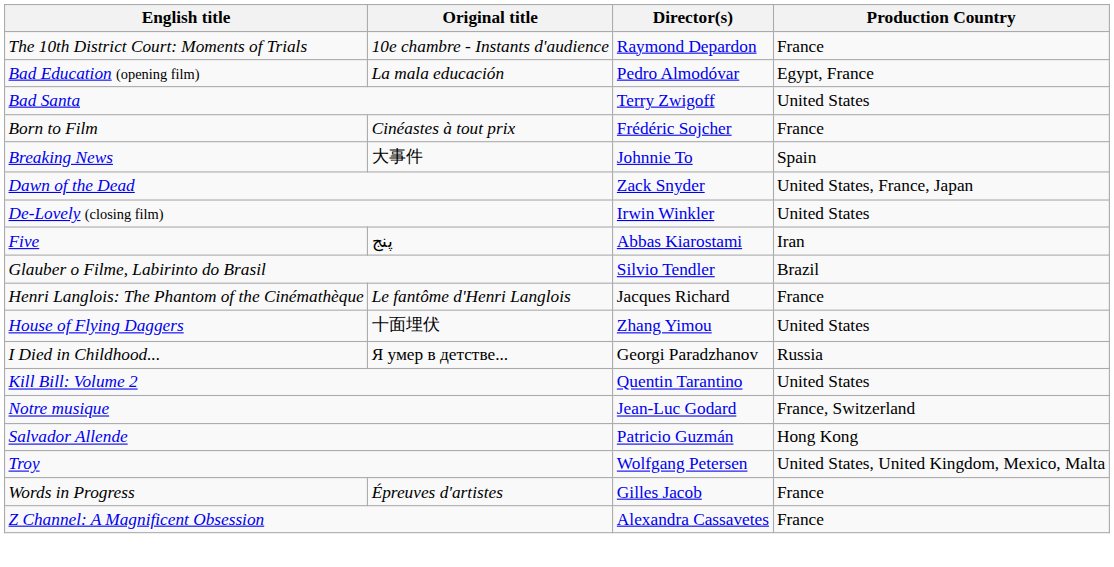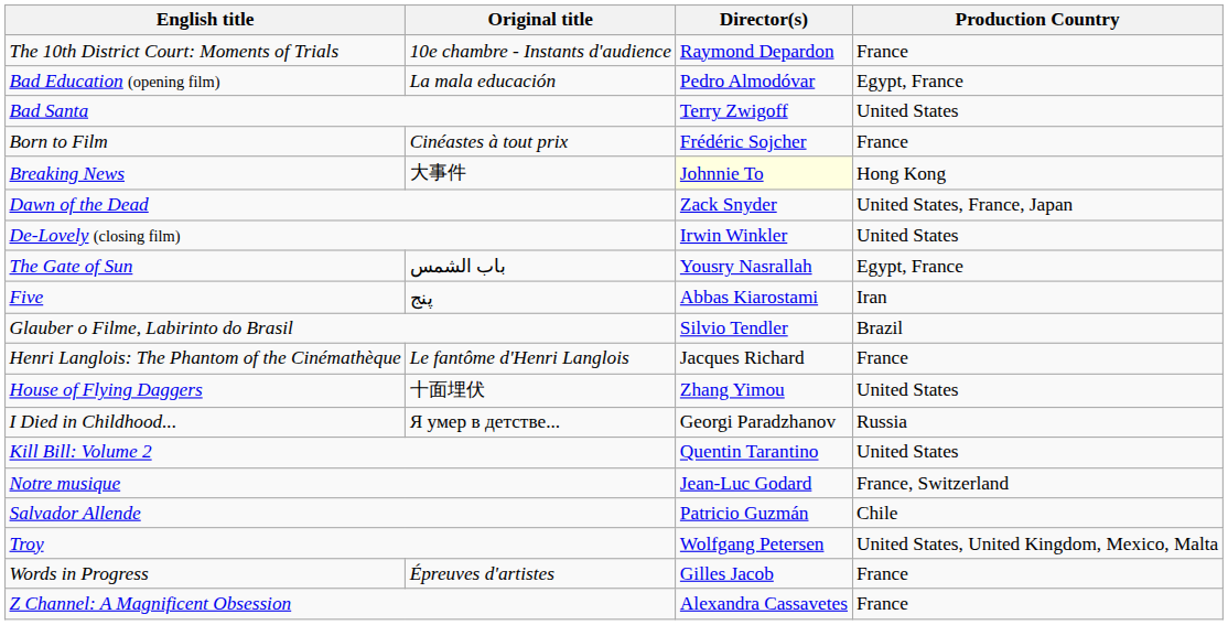 <table class="wikitable">
 <tr>
 <th>English title</th>
 <th>Original title</th>
 <th>Director(s)</th>
 <th>Production Country</th>
 </tr>
 <tr>
 <td><em>The 10th District Court: Moments of Trials</em></td>
 <td><em>10e chambre - Instants d'audience</em></td>
 <td><a href='#'>Raymond Depardon</a></td>
 <td>France</td>
 </tr>
 <tr>
 <td><em><a href='#'>Bad Education</a></em> <small>(opening film)</small></td>
 <td><em>La mala educación</em></td>
 <td><a href='#'>Pedro Almodóvar</a></td>
 <td>Egypt, France</td>
 </tr>
 <tr>
 <td colspan="2"><em><a href='#'>Bad Santa</a></em></td>
 <td><a href='#'>Terry Zwigoff</a></td>
 <td>United States</td>
 </tr>
 <tr>
 <td><em>Born to Film</em></td>
 <td><em>Cinéastes à tout prix</em></td>
 <td><a href='#'>Frédéric Sojcher</a></td>
 <td>France</td>
 </tr>
 <tr>
 <td><em><a href='#'>Breaking News</a></em></td>
 <td>大事件</td>
-<td><a href='#'>Johnnie To</a></td>
-<td>Spain</td>
+<td style="background: lightyellow;"><a href='#'>Johnnie To</a></td>
+<td>Hong Kong</td>
 </tr>
 <tr>
 <td colspan="2"><em><a href='#'>Dawn of the Dead</a></em></td>
 <td><a href='#'>Zack Snyder</a></td>
 <td>United States, France, Japan</td>
 </tr>
 <tr>
 <td colspan="2"><em><a href='#'>De-Lovely</a></em> <small>(closing film)</small></td>
 <td><a href='#'>Irwin Winkler</a></td>
 <td>United States</td>
+</tr>
+<tr>
+<td><em><a href='#'>The Gate of Sun</a></em></td>
+<td>باب الشمس</td>
+<td><a href='#'>Yousry Nasrallah</a></td>
+<td>Egypt, France</td>
 </tr>
 <tr>
 <td><em><a href='#'>Five</a></em></td>
 <td>پنج</td>
 <td><a href='#'>Abbas Kiarostami</a></td>
 <td>Iran</td>
 </tr>
 <tr>
 <td colspan="2"><em>Glauber o Filme, Labirinto do Brasil</em></td>
 <td><a href='#'>Silvio Tendler</a></td>
 <td>Brazil</td>
 </tr>
 <tr>
 <td><em>Henri Langlois: The Phantom of the Cinémathèque</em></td>
 <td><em>Le fantôme d'Henri Langlois</em></td>
 <td>Jacques Richard</td>
 <td>France</td>
 </tr>
 <tr>
 <td><em><a href='#'>House of Flying Daggers</a></em></td>
 <td>十面埋伏</td>
 <td><a href='#'>Zhang Yimou</a></td>
 <td>United States</td>
 </tr>
 <tr>
 <td><em>I Died in Childhood...</em></td>
 <td>Я умер в детстве...</td>
 <td>Georgi Paradzhanov</td>
 <td>Russia</td>
 </tr>
 <tr>
 <td colspan="2"><em><a href='#'>Kill Bill: Volume 2</a></em></td>
 <td><a href='#'>Quentin Tarantino</a></td>
 <td>United States</td>
 </tr>
 <tr>
 <td colspan="2"><em><a href='#'>Notre musique</a></em></td>
 <td><a href='#'>Jean-Luc Godard</a></td>
 <td>France, Switzerland</td>
 </tr>
 <tr>
 <td colspan="2"><em><a href='#'>Salvador Allende</a></em></td>
 <td><a href='#'>Patricio Guzmán</a></td>
-<td>Hong Kong</td>
+<td>Chile</td>
 </tr>
 <tr>
 <td colspan="2"><em><a href='#'>Troy</a></em></td>
 <td><a href='#'>Wolfgang Petersen</a></td>
 <td>United States, United Kingdom, Mexico, Malta</td>
 </tr>
 <tr>
 <td><em>Words in Progress</em></td>
 <td><em>Épreuves d'artistes</em></td>
 <td><a href='#'>Gilles Jacob</a></td>
 <td>France</td>
 </tr>
 <tr>
 <td colspan="2"><em><a href='#'>Z Channel: A Magnificent Obsession</a></em></td>
 <td><a href='#'>Alexandra Cassavetes</a></td>
 <td>France</td>
 </tr>
 </table>
